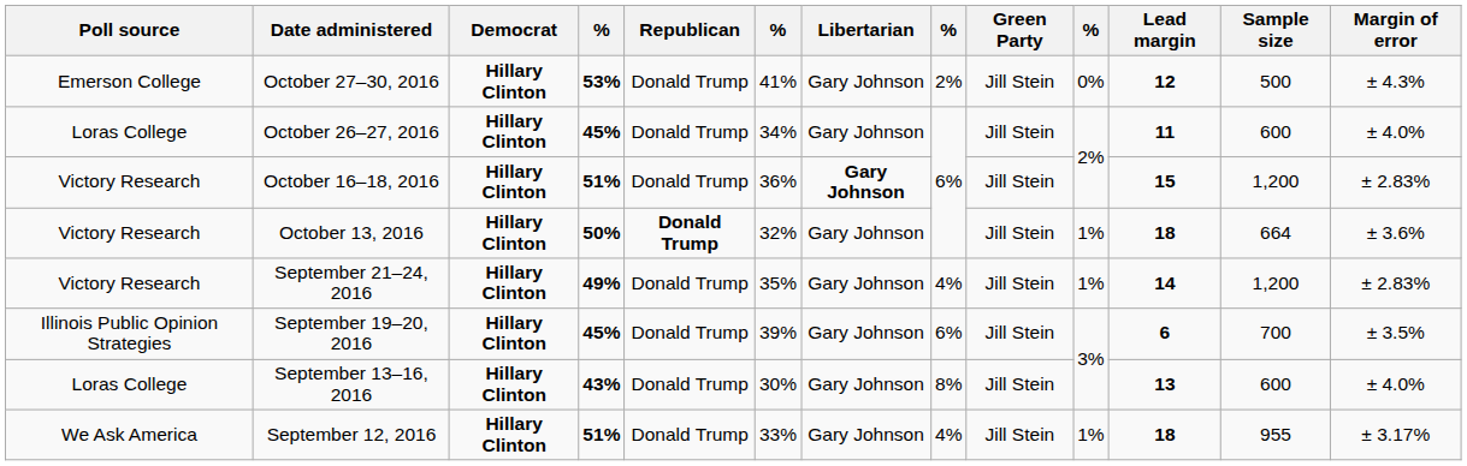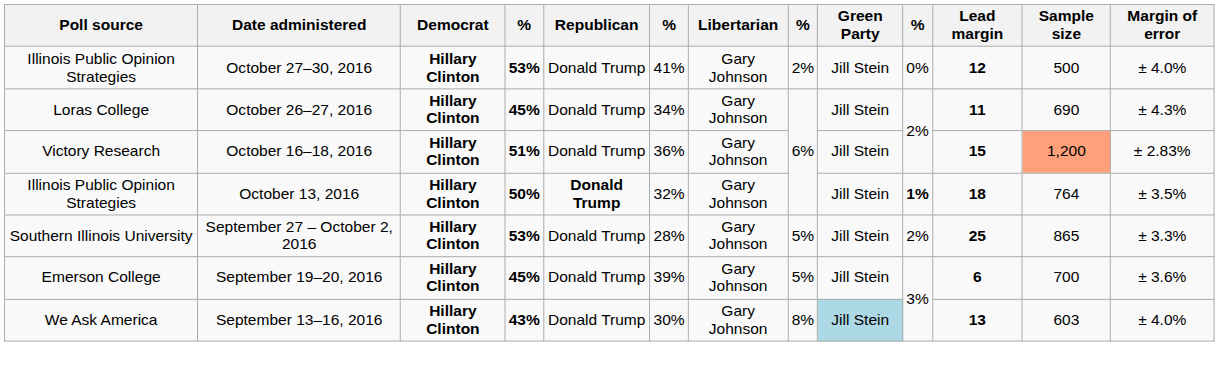 <table class="wikitable" style="text-align:center;">
 <tr>
 <th>Poll source</th>
 <th>Date administered</th>
 <th>Democrat</th>
 <th>%</th>
 <th>Republican</th>
 <th>%</th>
 <th>Libertarian</th>
 <th>%</th>
 <th>Green Party</th>
 <th>%</th>
 <th>Lead margin</th>
 <th>Sample size</th>
 <th>Margin of error</th>
 </tr>
 <tr>
-<td>Emerson College</td>
+<td>Illinois Public Opinion Strategies</td>
 <td>October 27–30, 2016</td>
 <td><strong>Hillary Clinton</strong></td>
 <td><strong>53%</strong></td>
 <td>Donald Trump</td>
 <td>41%</td>
 <td>Gary Johnson</td>
 <td>2%</td>
 <td>Jill Stein</td>
 <td>0%</td>
 <td><strong>12</strong></td>
 <td>500</td>
-<td>± 4.3%</td>
+<td>± 4.0%</td>
 </tr>
 <tr>
 <td>Loras College</td>
 <td>October 26–27, 2016</td>
 <td><strong>Hillary Clinton</strong></td>
 <td><strong>45%</strong></td>
 <td>Donald Trump</td>
 <td>34%</td>
 <td>Gary Johnson</td>
 <td rowspan="3">6%</td>
 <td>Jill Stein</td>
 <td rowspan="2">2%</td>
 <td><strong>11</strong></td>
-<td>600</td>
-<td>± 4.0%</td>
+<td>690</td>
+<td>± 4.3%</td>
 </tr>
 <tr>
 <td>Victory Research</td>
 <td>October 16–18, 2016</td>
 <td><strong>Hillary Clinton</strong></td>
 <td><strong>51%</strong></td>
 <td>Donald Trump</td>
 <td>36%</td>
-<td><strong>Gary Johnson</strong></td>
+<td>Gary Johnson</td>
 <td>Jill Stein</td>
 <td><strong>15</strong></td>
-<td>1,200</td>
+<td style="background: lightsalmon;">1,200</td>
 <td>± 2.83%</td>
 </tr>
 <tr>
-<td>Victory Research</td>
+<td>Illinois Public Opinion Strategies</td>
 <td>October 13, 2016</td>
 <td><strong>Hillary Clinton</strong></td>
 <td><strong>50%</strong></td>
 <td><strong>Donald Trump</strong></td>
 <td>32%</td>
 <td>Gary Johnson</td>
 <td>Jill Stein</td>
-<td>1%</td>
+<td><strong>1%</strong></td>
 <td><strong>18</strong></td>
-<td>664</td>
-<td>± 3.6%</td>
+<td>764</td>
+<td>± 3.5%</td>
 </tr>
 <tr>
-<td>Victory Research</td>
-<td>September 21–24, 2016</td>
+<td>Southern Illinois University</td>
+<td>September 27 – October 2, 2016</td>
 <td><strong>Hillary Clinton</strong></td>
-<td><strong>49%</strong></td>
+<td><strong>53%</strong></td>
 <td>Donald Trump</td>
-<td>35%</td>
+<td>28%</td>
 <td>Gary Johnson</td>
-<td>4%</td>
+<td>5%</td>
 <td>Jill Stein</td>
-<td>1%</td>
-<td><strong>14</strong></td>
-<td>1,200</td>
-<td>± 2.83%</td>
+<td>2%</td>
+<td><strong>25</strong></td>
+<td>865</td>
+<td>± 3.3%</td>
 </tr>
 <tr>
-<td>Illinois Public Opinion Strategies</td>
+<td>Emerson College</td>
 <td>September 19–20, 2016</td>
 <td><strong>Hillary Clinton</strong></td>
 <td><strong>45%</strong></td>
 <td>Donald Trump</td>
 <td>39%</td>
 <td>Gary Johnson</td>
-<td>6%</td>
+<td>5%</td>
 <td>Jill Stein</td>
 <td rowspan="2">3%</td>
 <td><strong>6</strong></td>
 <td>700</td>
-<td>± 3.5%</td>
+<td>± 3.6%</td>
 </tr>
 <tr>
-<td>Loras College</td>
+<td>We Ask America</td>
 <td>September 13–16, 2016</td>
 <td><strong>Hillary Clinton</strong></td>
 <td><strong>43%</strong></td>
 <td>Donald Trump</td>
 <td>30%</td>
 <td>Gary Johnson</td>
 <td>8%</td>
-<td>Jill Stein</td>
+<td style="background: lightblue;">Jill Stein</td>
 <td><strong>13</strong></td>
-<td>600</td>
+<td>603</td>
 <td>± 4.0%</td>
 </tr>
-<tr>
-<td>We Ask America</td>
-<td>September 12, 2016</td>
-<td><strong>Hillary Clinton</strong></td>
-<td><strong>51%</strong></td>
-<td>Donald Trump</td>
-<td>33%</td>
-<td>Gary Johnson</td>
-<td>4%</td>
-<td>Jill Stein</td>
-<td>1%</td>
-<td><strong>18</strong></td>
-<td>955</td>
-<td>± 3.17%</td>
-</tr>
 </table>
